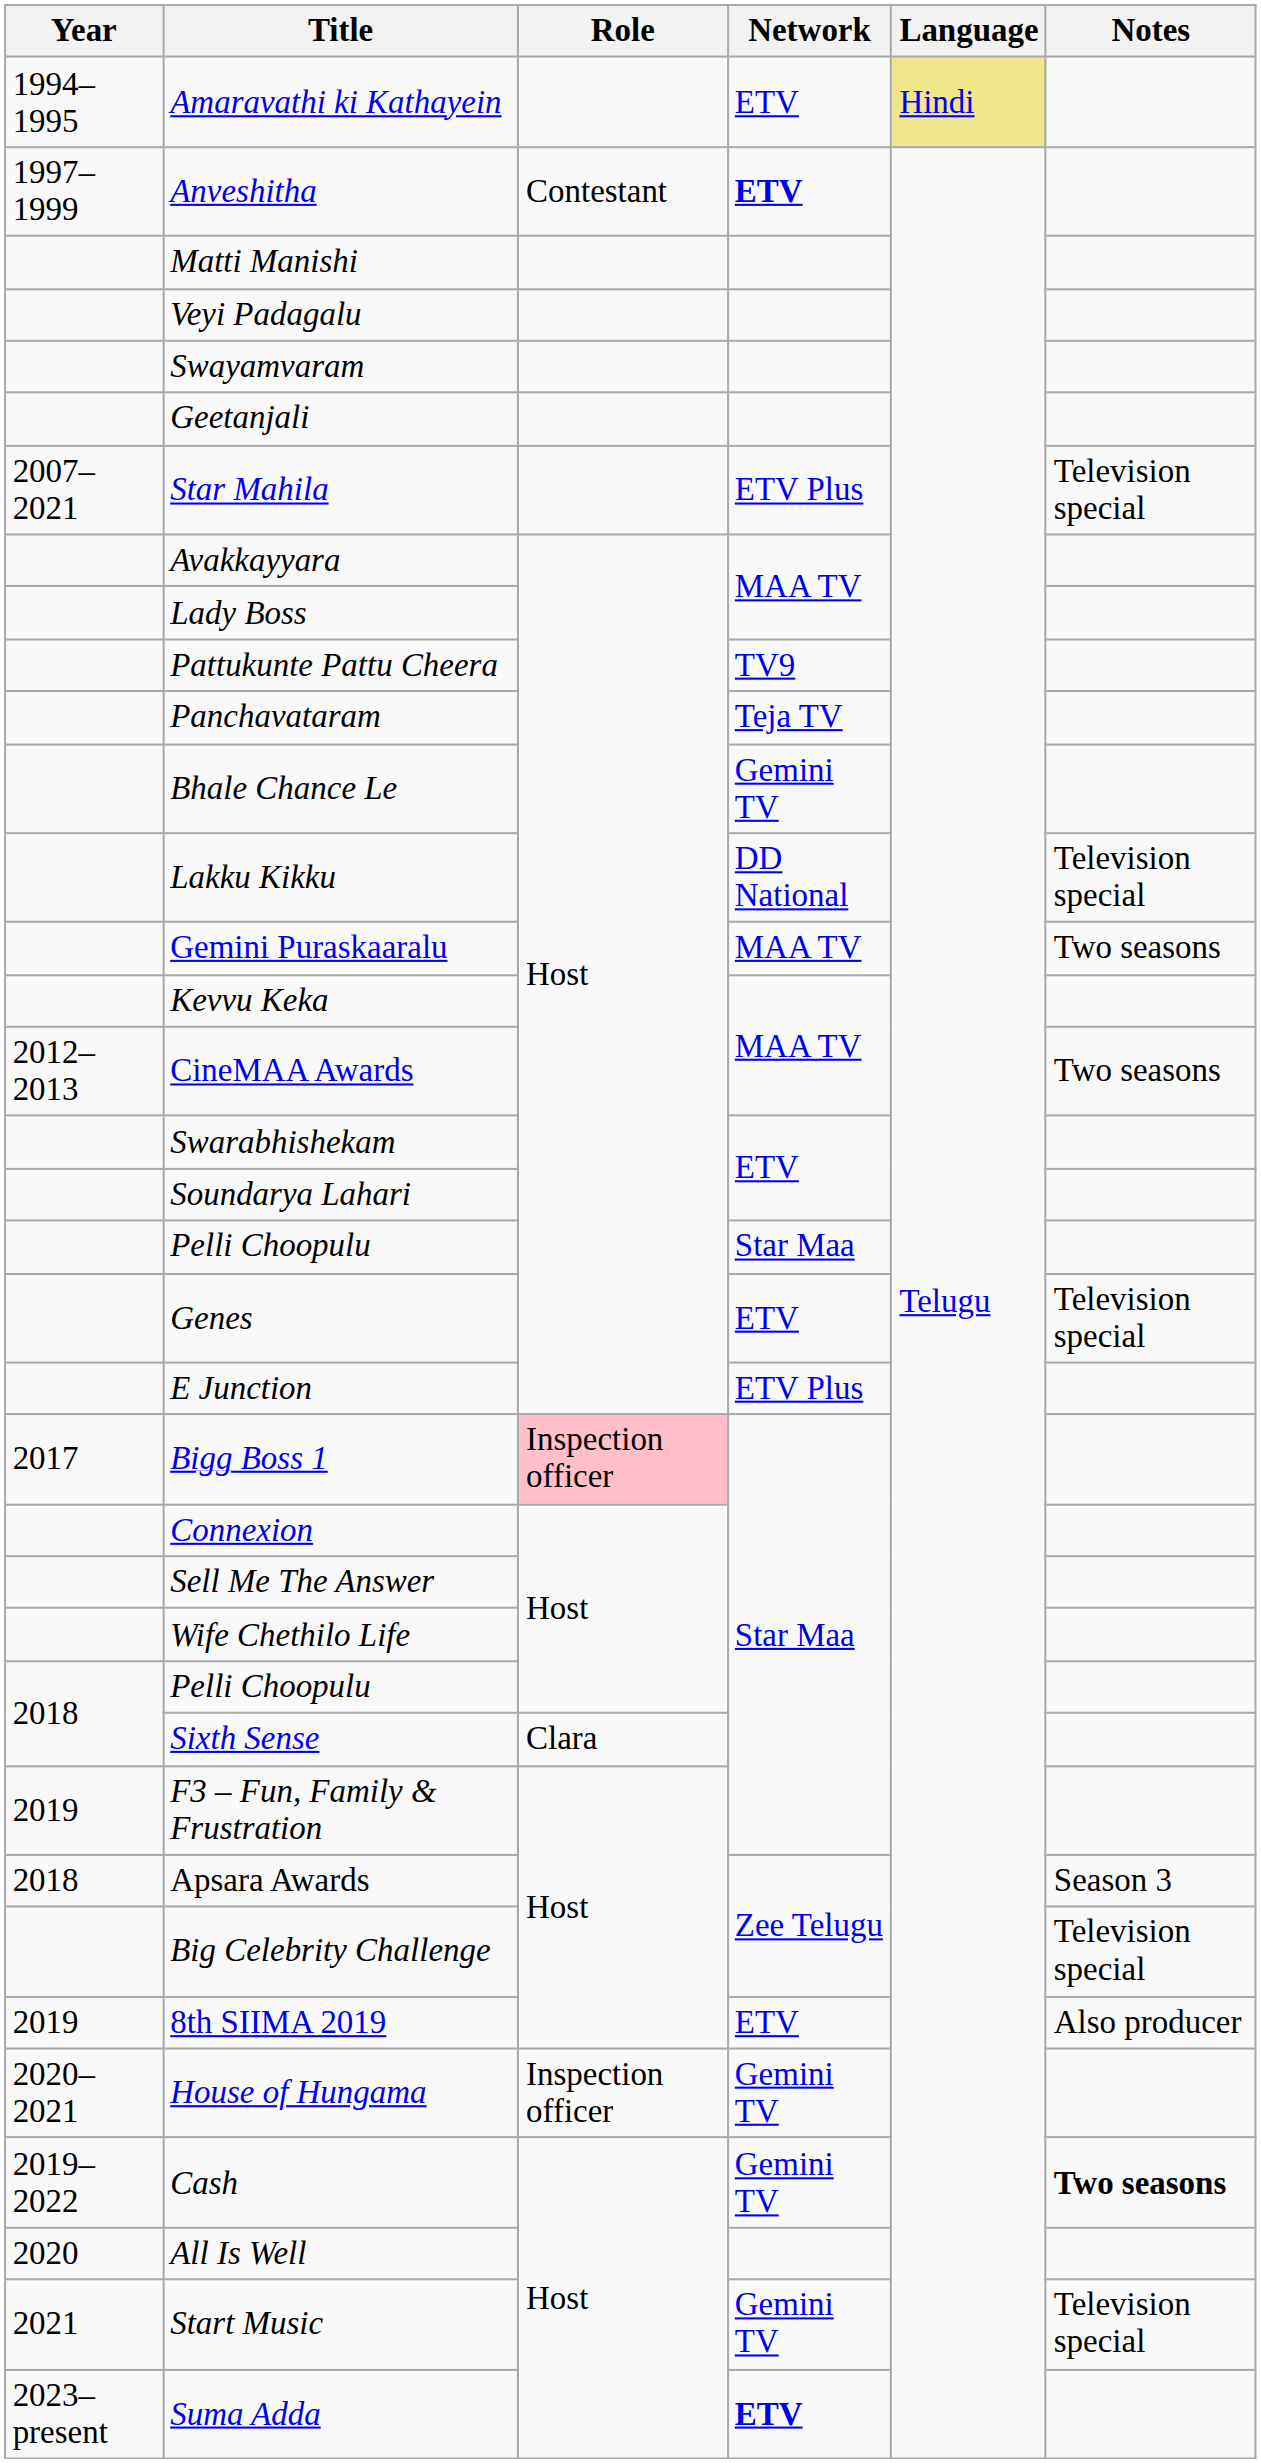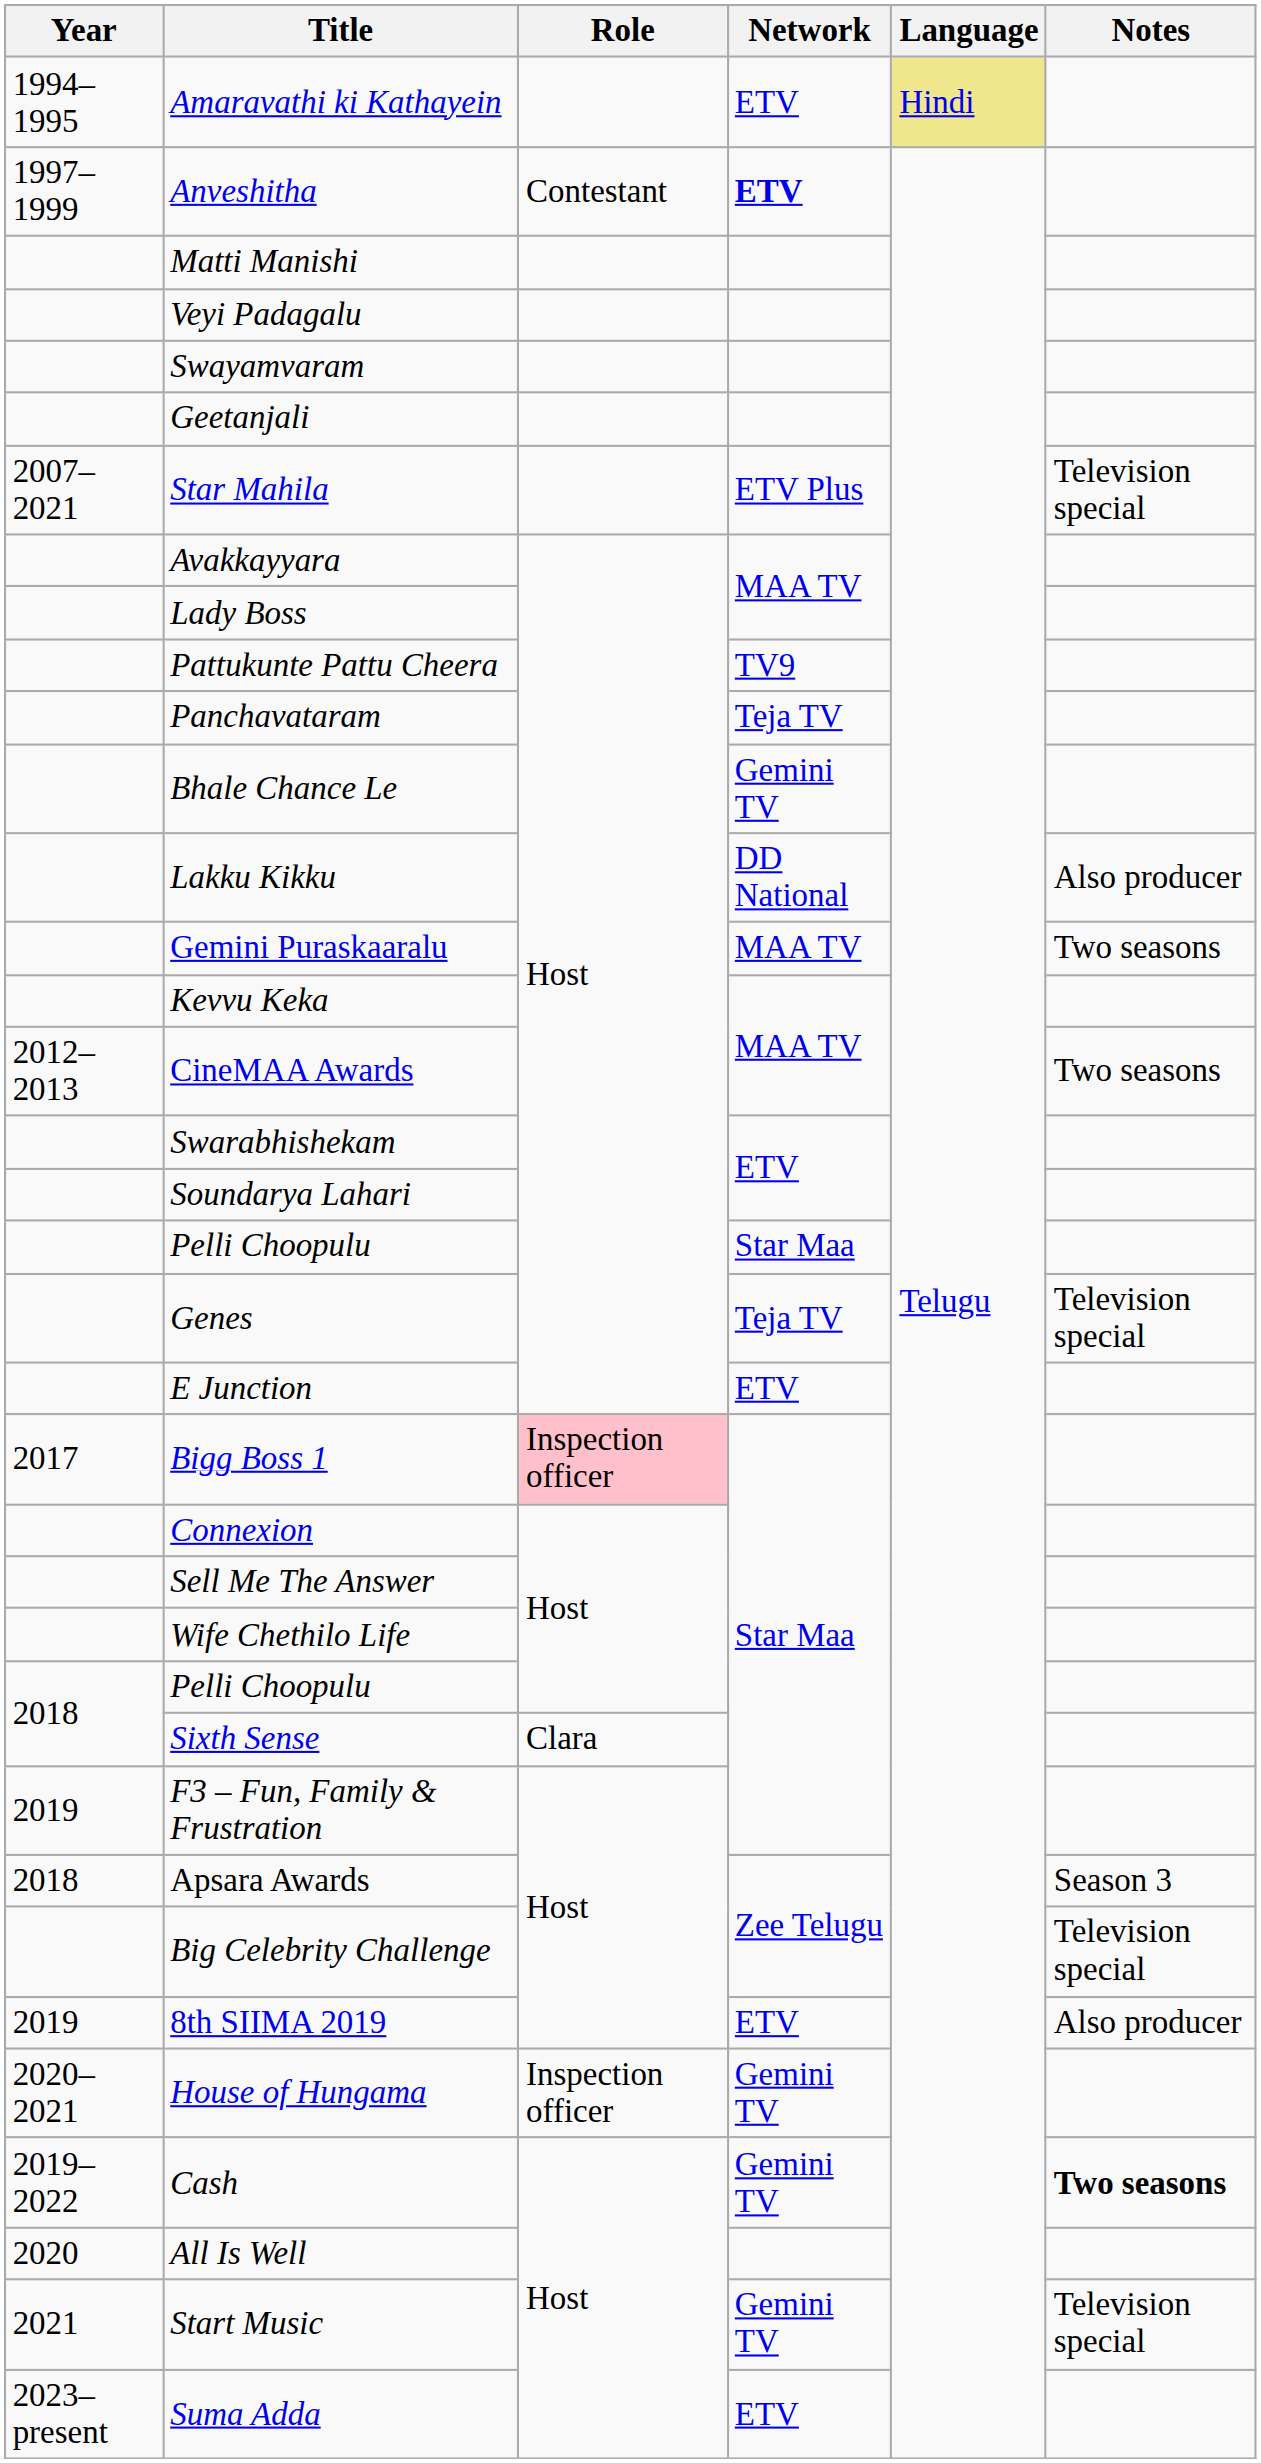 <table class="wikitable">
 <tr>
 <th>Year</th>
 <th>Title</th>
 <th>Role</th>
 <th>Network</th>
 <th>Language</th>
 <th>Notes</th>
 </tr>
 <tr>
 <td>1994–1995</td>
 <td><a href='#'><em>Amaravathi ki Kathayein</em></a></td>
 <td></td>
 <td><a href='#'>ETV</a></td>
 <td style="background: khaki;"><a href='#'>Hindi</a></td>
 <td></td>
 </tr>
 <tr>
 <td>1997–1999</td>
 <td><em><a href='#'>Anveshitha</a></em></td>
 <td>Contestant</td>
 <td><strong><a href='#'>ETV</a></strong></td>
 <td rowspan="35"><a href='#'>Telugu</a></td>
 <td></td>
 </tr>
 <tr>
 <td></td>
 <td><em>Matti Manishi</em></td>
 <td></td>
 <td></td>
 <td></td>
 </tr>
 <tr>
 <td></td>
 <td><em>Veyi Padagalu</em></td>
 <td></td>
 <td></td>
 <td></td>
 </tr>
 <tr>
 <td></td>
 <td><em>Swayamvaram</em></td>
 <td></td>
 <td></td>
 <td></td>
 </tr>
 <tr>
 <td></td>
 <td><em>Geetanjali</em></td>
 <td></td>
 <td></td>
 <td></td>
 </tr>
 <tr>
 <td>2007–2021</td>
 <td><em><a href='#'>Star Mahila</a></em></td>
 <td></td>
 <td><a href='#'>ETV Plus</a></td>
 <td>Television special</td>
 </tr>
 <tr>
 <td></td>
 <td><em>Avakkayyara</em></td>
 <td rowspan="14">Host</td>
 <td rowspan="2"><a href='#'>MAA TV</a></td>
 <td></td>
 </tr>
 <tr>
 <td></td>
 <td><em>Lady Boss</em></td>
 <td></td>
 </tr>
 <tr>
 <td></td>
 <td><em>Pattukunte Pattu Cheera</em></td>
 <td><a href='#'>TV9</a></td>
 <td></td>
 </tr>
 <tr>
 <td></td>
 <td><em>Panchavataram</em></td>
 <td><a href='#'>Teja TV</a></td>
 <td></td>
 </tr>
 <tr>
 <td></td>
 <td><em>Bhale Chance Le</em></td>
 <td><a href='#'>Gemini TV</a></td>
 <td></td>
 </tr>
 <tr>
 <td></td>
 <td><em>Lakku Kikku</em></td>
 <td><a href='#'>DD National</a></td>
-<td>Television special</td>
+<td>Also producer</td>
 </tr>
 <tr>
 <td></td>
 <td><a href='#'>Gemini Puraskaaralu</a></td>
 <td><a href='#'>MAA TV</a></td>
 <td>Two seasons</td>
 </tr>
 <tr>
 <td></td>
 <td><em>Kevvu Keka</em></td>
 <td rowspan="2"><a href='#'>MAA TV</a></td>
 <td></td>
 </tr>
 <tr>
 <td>2012–2013</td>
 <td><a href='#'>CineMAA Awards</a></td>
 <td>Two seasons</td>
 </tr>
 <tr>
 <td></td>
 <td><em>Swarabhishekam</em></td>
 <td rowspan="2"><a href='#'>ETV</a></td>
 <td></td>
 </tr>
 <tr>
 <td></td>
 <td><em>Soundarya Lahari</em></td>
 <td></td>
 </tr>
 <tr>
 <td></td>
 <td><em>Pelli Choopulu</em></td>
 <td><a href='#'>Star Maa</a></td>
 <td></td>
 </tr>
 <tr>
 <td></td>
 <td><em>Genes</em></td>
-<td><a href='#'>ETV</a></td>
+<td><a href='#'>Teja TV</a></td>
 <td>Television special</td>
 </tr>
 <tr>
 <td></td>
 <td><em>E Junction</em></td>
-<td><a href='#'>ETV Plus</a></td>
+<td><a href='#'>ETV</a></td>
 <td></td>
 </tr>
 <tr>
 <td>2017</td>
 <td><em><a href='#'>Bigg Boss 1</a></em></td>
 <td style="background: pink;">Inspection officer</td>
 <td rowspan="7"><a href='#'>Star Maa</a></td>
 <td></td>
 </tr>
 <tr>
 <td></td>
 <td><em><a href='#'>Connexion</a></em></td>
 <td rowspan="4">Host</td>
 <td></td>
 </tr>
 <tr>
 <td></td>
 <td><em>Sell Me The Answer</em></td>
 <td></td>
 </tr>
 <tr>
 <td></td>
 <td><em>Wife Chethilo Life</em></td>
 <td></td>
 </tr>
 <tr>
 <td rowspan="2">2018</td>
 <td><em>Pelli Choopulu</em></td>
 <td></td>
 </tr>
 <tr>
 <td><a href='#'><em>Sixth Sense</em></a></td>
 <td>Clara</td>
 <td></td>
 </tr>
 <tr>
 <td>2019</td>
 <td><em>F3 – Fun, Family & Frustration</em></td>
 <td rowspan="4">Host</td>
 <td></td>
 </tr>
 <tr>
 <td>2018</td>
 <td>Apsara Awards</td>
 <td rowspan="2"><a href='#'>Zee Telugu</a></td>
 <td>Season 3</td>
 </tr>
 <tr>
 <td></td>
 <td><em>Big Celebrity Challenge</em></td>
 <td>Television special</td>
 </tr>
 <tr>
 <td>2019</td>
 <td><a href='#'>8th SIIMA 2019</a></td>
 <td><a href='#'>ETV</a></td>
 <td>Also producer</td>
 </tr>
 <tr>
 <td>2020–2021</td>
 <td><em><a href='#'>House of Hungama</a></em></td>
 <td>Inspection officer</td>
 <td><a href='#'>Gemini TV</a></td>
 <td></td>
 </tr>
 <tr>
 <td>2019–2022</td>
 <td><em>Cash</em></td>
 <td rowspan="4">Host</td>
 <td><a href='#'>Gemini TV</a></td>
 <td><strong>Two seasons</strong></td>
 </tr>
 <tr>
 <td>2020</td>
 <td><em>All Is Well</em></td>
 <td></td>
 <td></td>
 </tr>
 <tr>
 <td>2021</td>
 <td><em>Start Music</em></td>
 <td><a href='#'>Gemini TV</a></td>
 <td>Television special</td>
 </tr>
 <tr>
 <td>2023–present</td>
 <td><em><a href='#'>Suma Adda</a></em></td>
-<td><strong><a href='#'>ETV</a></strong></td>
+<td><a href='#'>ETV</a></td>
 <td></td>
 </tr>
 </table>
